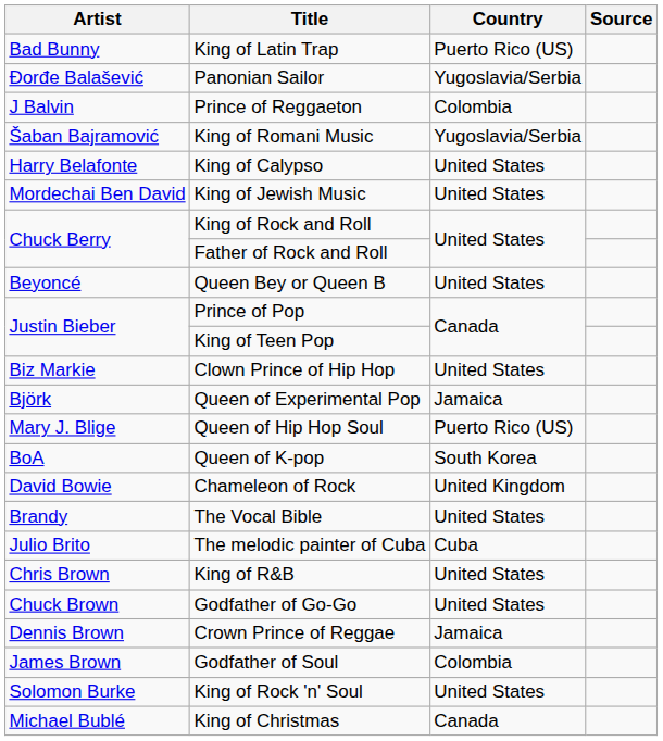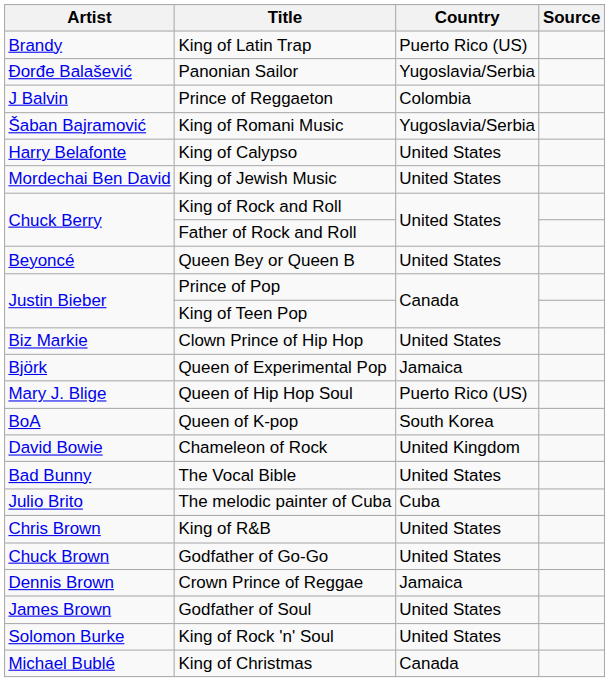 <table class="wikitable sortable">
 <tr>
 <th>Artist</th>
 <th>Title</th>
 <th>Country</th>
 <th class="unsortable">Source</th>
 </tr>
 <tr>
-<td><a href='#'>Bad Bunny</a></td>
+<td rowspan="1"><a href='#'>Brandy</a></td>
 <td>King of Latin Trap</td>
 <td>Puerto Rico (US)</td>
 <td></td>
 </tr>
 <tr>
 <td><a href='#'>Đorđe Balašević</a></td>
 <td>Panonian Sailor</td>
 <td>Yugoslavia/Serbia</td>
 <td></td>
 </tr>
 <tr>
 <td><a href='#'>J Balvin</a></td>
 <td>Prince of Reggaeton</td>
 <td>Colombia</td>
 <td></td>
 </tr>
 <tr>
 <td><a href='#'>Šaban Bajramović</a></td>
 <td>King of Romani Music</td>
 <td>Yugoslavia/Serbia</td>
 <td></td>
 </tr>
 <tr>
 <td><a href='#'>Harry Belafonte</a></td>
 <td>King of Calypso</td>
 <td>United States</td>
 <td></td>
 </tr>
 <tr>
 <td><a href='#'>Mordechai Ben David</a></td>
 <td>King of Jewish Music</td>
 <td>United States</td>
 <td></td>
 </tr>
 <tr>
 <td rowspan="2"><a href='#'>Chuck Berry</a></td>
 <td>King of Rock and Roll</td>
 <td rowspan=2>United States</td>
 <td></td>
 </tr>
 <tr>
 <td>Father of Rock and Roll</td>
 <td></td>
 </tr>
 <tr id="Beyoncé">
 <td rowspan="1"><a href='#'>Beyoncé</a></td>
 <td>Queen Bey or Queen B</td>
 <td rowspan="1">United States</td>
 <td></td>
 </tr>
 <tr>
 <td rowspan="2"><a href='#'>Justin Bieber</a></td>
 <td>Prince of Pop</td>
 <td rowspan="2">Canada</td>
 <td></td>
 </tr>
 <tr>
 <td>King of Teen Pop</td>
 <td></td>
 </tr>
 <tr>
 <td><a href='#'>Biz Markie</a></td>
 <td>Clown Prince of Hip Hop</td>
 <td>United States</td>
 <td></td>
 </tr>
 <tr>
 <td><a href='#'>Björk</a></td>
 <td>Queen of Experimental Pop</td>
 <td>Jamaica</td>
 <td></td>
 </tr>
 <tr>
 <td><a href='#'>Mary J. Blige</a></td>
 <td>Queen of Hip Hop Soul</td>
 <td>Puerto Rico (US)</td>
 <td></td>
 </tr>
 <tr>
 <td><a href='#'>BoA</a></td>
 <td>Queen of K-pop</td>
 <td>South Korea</td>
 <td></td>
 </tr>
 <tr>
 <td><a href='#'>David Bowie</a></td>
 <td>Chameleon of Rock</td>
 <td>United Kingdom</td>
 <td></td>
 </tr>
 <tr>
-<td rowspan="1"><a href='#'>Brandy</a></td>
+<td><a href='#'>Bad Bunny</a></td>
 <td>The Vocal Bible</td>
 <td rowspan="1">United States</td>
 <td></td>
 </tr>
 <tr>
 <td><a href='#'>Julio Brito</a></td>
 <td>The melodic painter of Cuba</td>
 <td>Cuba</td>
 <td></td>
 </tr>
 <tr>
 <td><a href='#'>Chris Brown</a></td>
 <td>King of R&B</td>
 <td>United States</td>
 <td></td>
 </tr>
 <tr>
 <td><a href='#'>Chuck Brown</a></td>
 <td>Godfather of Go-Go</td>
 <td>United States</td>
 <td></td>
 </tr>
 <tr>
 <td><a href='#'>Dennis Brown</a></td>
 <td>Crown Prince of Reggae</td>
 <td>Jamaica</td>
 <td></td>
 </tr>
 <tr>
 <td><a href='#'>James Brown</a></td>
 <td>Godfather of Soul</td>
-<td>Colombia</td>
+<td>United States</td>
 <td></td>
 </tr>
 <tr>
 <td><a href='#'>Solomon Burke</a></td>
 <td>King of Rock 'n' Soul</td>
 <td>United States</td>
 <td></td>
 </tr>
 <tr>
 <td><a href='#'>Michael Bublé</a></td>
 <td>King of Christmas</td>
 <td>Canada</td>
 <td></td>
 </tr>
 </table>
